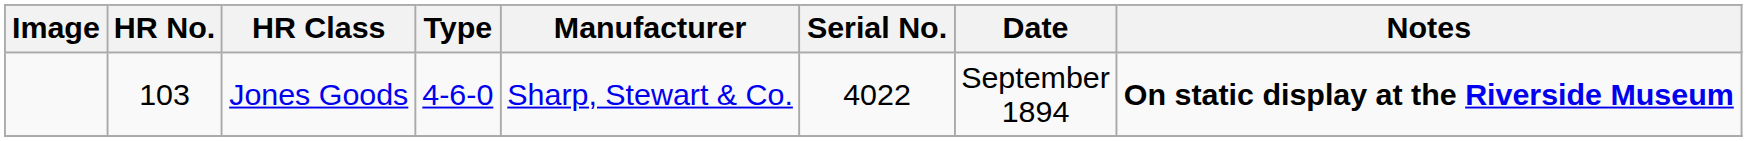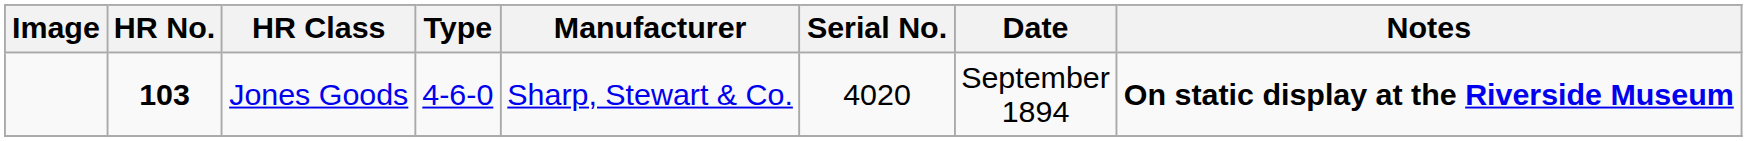 <table class=wikitable style=text-align:center>
 <tr>
 <th>Image</th>
 <th>HR No.</th>
 <th>HR Class</th>
 <th>Type</th>
 <th>Manufacturer</th>
 <th>Serial No.</th>
 <th>Date</th>
 <th>Notes</th>
 </tr>
 <tr>
 <td></td>
-<td>103</td>
+<td><strong>103</strong></td>
 <td><a href='#'>Jones Goods</a></td>
 <td><a href='#'>4-6-0</a></td>
 <td><a href='#'>Sharp, Stewart & Co.</a></td>
-<td>4022</td>
+<td>4020</td>
 <td>September<br>1894</td>
 <td align=left><strong>On static display at the <a href='#'>Riverside Museum</a></strong></td>
 </tr>
 <tr>
 </tr>
 </table>
